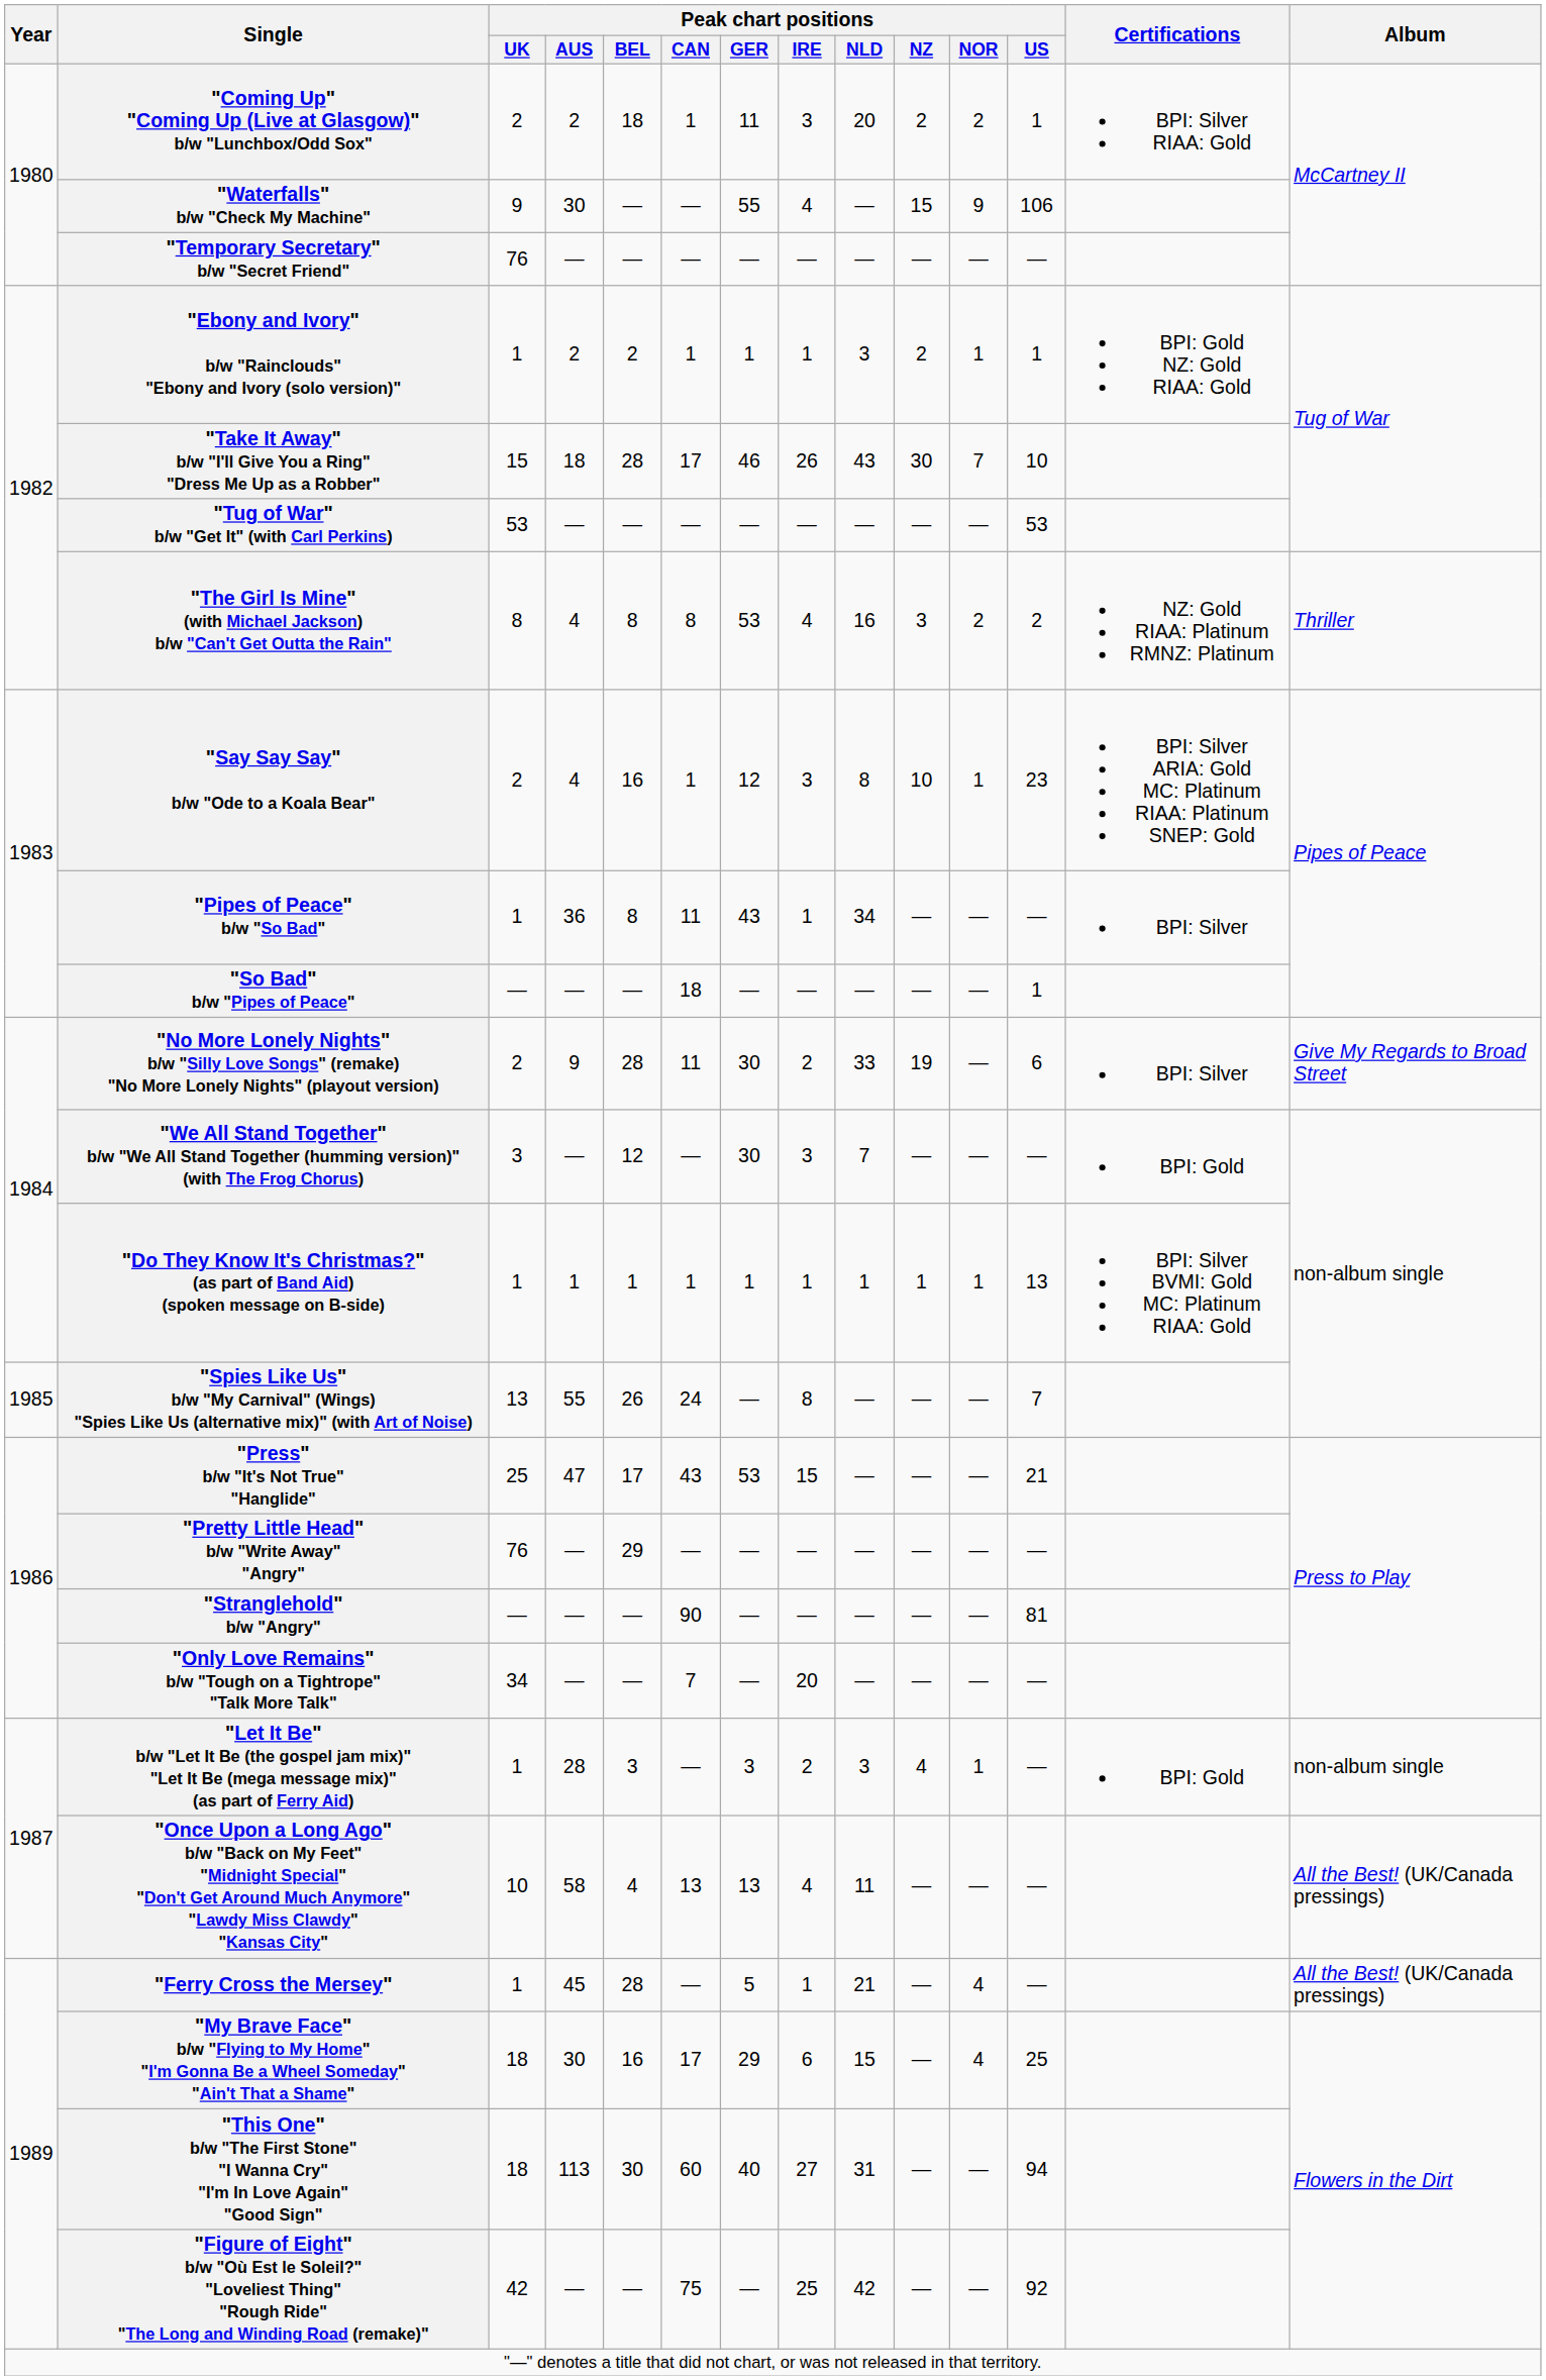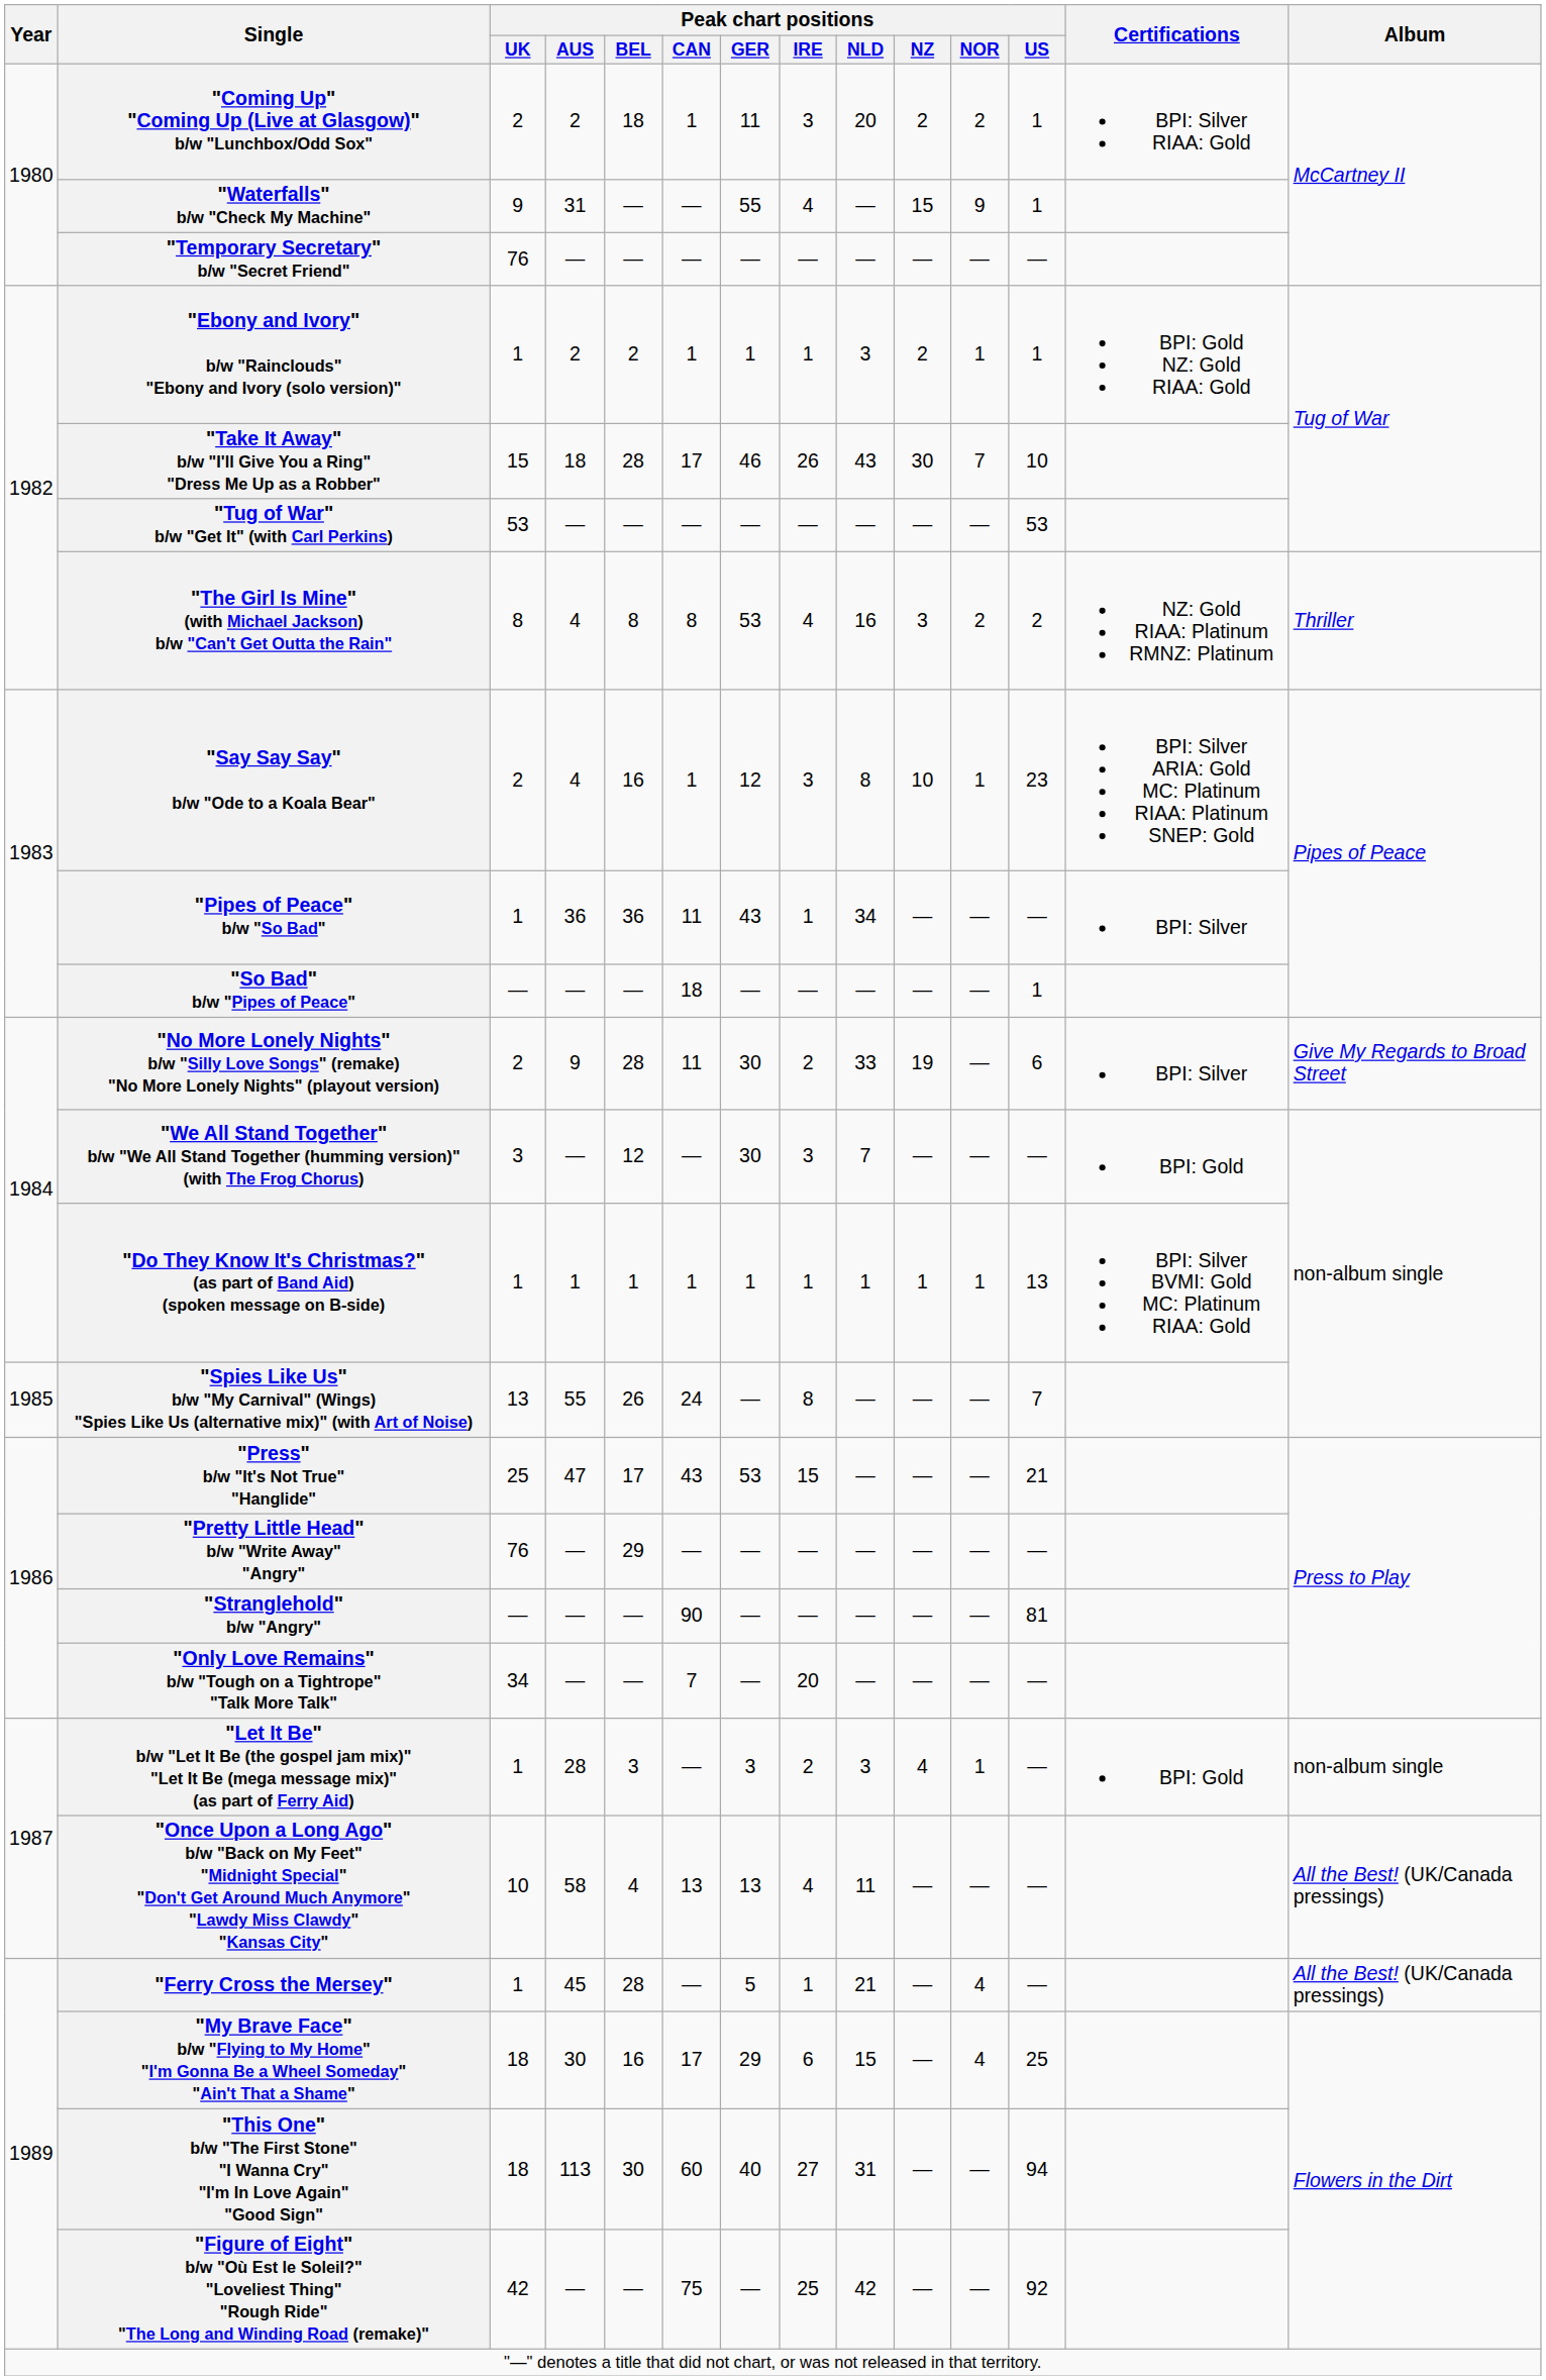 <table class="wikitable plainrowheaders" style="text-align:center;">
 <tr>
 <th scope="col" rowspan="2">Year</th>
 <th scope="col" rowspan="2" style="width:25em;">Single</th>
 <th scope="col" colspan="10">Peak chart positions</th>
 <th scope="col" rowspan="2" style="width:12em;"><a href='#'>Certifications</a></th>
 <th scope="col" rowspan="2" style="width:14em;">Album</th>
 </tr>
 <tr>
 <th style="width:3em;font-size:90%"><a href='#'>UK</a><br></th>
 <th style="width:3em;font-size:90%"><a href='#'>AUS</a><br></th>
 <th style="width:3em;font-size:90%"><a href='#'>BEL</a><br></th>
 <th style="width:3em;font-size:90%"><a href='#'>CAN</a><br></th>
 <th style="width:3em;font-size:90%"><a href='#'>GER</a><br></th>
 <th style="width:3em;font-size:90%"><a href='#'>IRE</a><br></th>
 <th style="width:3em;font-size:90%"><a href='#'>NLD</a><br></th>
 <th style="width:3em;font-size:90%"><a href='#'>NZ</a><br></th>
 <th style="width:3em;font-size:90%"><a href='#'>NOR</a><br></th>
 <th style="width:3em;font-size:90%"><a href='#'>US</a><br></th>
 </tr>
 <tr>
 <td rowspan="3">1980</td>
 <th scope="row">"<a href='#'>Coming Up</a>"<br>"<a href='#'>Coming Up (Live at Glasgow)</a>"  <br><small>b/w "Lunchbox/Odd Sox"</small></th>
 <td>2</td>
 <td>2</td>
 <td>18</td>
 <td>1</td>
 <td>11</td>
 <td>3</td>
 <td>20</td>
 <td>2</td>
 <td>2</td>
 <td>1</td>
 <td><br><ul><li>BPI: Silver</li><li>RIAA: Gold</li></ul></td>
 <td rowspan="3" style="text-align:left;"><em><a href='#'>McCartney II</a></em></td>
 </tr>
 <tr>
 <th scope="row">"<a href='#'>Waterfalls</a>"<br><small>b/w "Check My Machine"</small></th>
 <td>9</td>
-<td>30</td>
+<td>31</td>
 <td>—</td>
 <td>—</td>
 <td>55</td>
 <td>4</td>
 <td>—</td>
 <td>15</td>
 <td>9</td>
-<td>106</td>
+<td>1</td>
 <td></td>
 </tr>
 <tr>
 <th scope="row">"<a href='#'>Temporary Secretary</a>"<br><small>b/w "Secret Friend"</small></th>
 <td>76</td>
 <td>—</td>
 <td>—</td>
 <td>—</td>
 <td>—</td>
 <td>—</td>
 <td>—</td>
 <td>—</td>
 <td>—</td>
 <td>—</td>
 <td></td>
 </tr>
 <tr>
 <td rowspan="4">1982</td>
 <th scope="row">"<a href='#'>Ebony and Ivory</a>"<br><br><small>b/w "Rainclouds"<br>"Ebony and Ivory (solo version)"</small></th>
 <td>1</td>
 <td>2</td>
 <td>2</td>
 <td>1</td>
 <td>1</td>
 <td>1</td>
 <td>3</td>
 <td>2</td>
 <td>1</td>
 <td>1</td>
 <td><br><ul><li>BPI: Gold</li><li>NZ: Gold</li><li>RIAA: Gold</li></ul></td>
 <td rowspan="3" style="text-align:left;"><em><a href='#'>Tug of War</a></em></td>
 </tr>
 <tr>
 <th scope="row">"<a href='#'>Take It Away</a>"<br><small>b/w "I'll Give You a Ring"<br>"Dress Me Up as a Robber"</small></th>
 <td>15</td>
 <td>18</td>
 <td>28</td>
 <td>17</td>
 <td>46</td>
 <td>26</td>
 <td>43</td>
 <td>30</td>
 <td>7</td>
 <td>10</td>
 <td></td>
 </tr>
 <tr>
 <th scope="row">"<a href='#'>Tug of War</a>"<br><small>b/w "Get It" (with <a href='#'>Carl Perkins</a>)</small></th>
 <td>53</td>
 <td>—</td>
 <td>—</td>
 <td>—</td>
 <td>—</td>
 <td>—</td>
 <td>—</td>
 <td>—</td>
 <td>—</td>
 <td>53</td>
 <td></td>
 </tr>
 <tr>
 <th scope="row">"<a href='#'>The Girl Is Mine</a>"<br><small>(with <a href='#'>Michael Jackson</a>)<br>b/w <a href='#'>"Can't Get Outta the Rain"</a></small></th>
 <td>8</td>
 <td>4</td>
 <td>8</td>
 <td>8</td>
 <td>53</td>
 <td>4</td>
 <td>16</td>
 <td>3</td>
 <td>2</td>
 <td>2</td>
 <td><br><ul><li>NZ: Gold</li><li>RIAA: Platinum</li><li>RMNZ: Platinum</li></ul></td>
 <td align="left"><em><a href='#'>Thriller</a></em></td>
 </tr>
 <tr>
 <td rowspan="3">1983</td>
 <th scope="row">"<a href='#'>Say Say Say</a>"<br><br><small>b/w "Ode to a Koala Bear"</small></th>
 <td>2<br></td>
 <td>4</td>
 <td>16</td>
 <td>1</td>
 <td>12</td>
 <td>3</td>
 <td>8</td>
 <td>10</td>
 <td>1</td>
 <td>23</td>
 <td><br><ul><li>BPI: Silver</li><li>ARIA: Gold</li><li>MC: Platinum</li><li>RIAA: Platinum</li><li>SNEP: Gold</li></ul></td>
 <td rowspan="3" style="text-align:left;"><em><a href='#'>Pipes of Peace</a></em></td>
 </tr>
 <tr>
 <th scope="row">"<a href='#'>Pipes of Peace</a>"<br><small>b/w "<a href='#'>So Bad</a>"</small></th>
 <td>1</td>
 <td>36</td>
-<td>8</td>
+<td>36</td>
 <td>11</td>
 <td>43</td>
 <td>1</td>
 <td>34</td>
 <td>—</td>
 <td>—</td>
 <td>—</td>
 <td><br><ul><li>BPI: Silver</li></ul></td>
 </tr>
 <tr>
 <th scope="row">"<a href='#'>So Bad</a>"<br><small>b/w "<a href='#'>Pipes of Peace</a>"</small></th>
 <td>—</td>
 <td>—</td>
 <td>—</td>
 <td>18</td>
 <td>—</td>
 <td>—</td>
 <td>—</td>
 <td>—</td>
 <td>—</td>
 <td>1</td>
 <td></td>
 </tr>
 <tr>
 <td rowspan="3">1984</td>
 <th scope="row">"<a href='#'>No More Lonely Nights</a>"<br><small>b/w "<a href='#'>Silly Love Songs</a>" (remake)<br>"No More Lonely Nights" (playout version)</small></th>
 <td>2</td>
 <td>9</td>
 <td>28</td>
 <td>11</td>
 <td>30</td>
 <td>2</td>
 <td>33</td>
 <td>19</td>
 <td>—</td>
 <td>6</td>
 <td><br><ul><li>BPI: Silver</li></ul></td>
 <td align="left"><em><a href='#'>Give My Regards to Broad Street</a></em></td>
 </tr>
 <tr>
 <th scope="row">"<a href='#'>We All Stand Together</a>"<br><small>b/w "We All Stand Together (humming version)"<br>(with <a href='#'>The Frog Chorus</a>)</small></th>
 <td>3<br></td>
 <td>—</td>
 <td>12</td>
 <td>—</td>
 <td>30</td>
 <td>3</td>
 <td>7</td>
 <td>—</td>
 <td>—</td>
 <td>—</td>
 <td><br><ul><li>BPI: Gold</li></ul></td>
 <td rowspan="3" style="text-align:left;">non-album single</td>
 </tr>
 <tr>
 <th scope="row">"<a href='#'>Do They Know It's Christmas?</a>"<br><small>(as part of <a href='#'>Band Aid</a>)</small><br><small>(spoken message on B-side)</small></th>
 <td>1</td>
 <td>1</td>
 <td>1</td>
 <td>1</td>
 <td>1</td>
 <td>1</td>
 <td>1</td>
 <td>1</td>
 <td>1</td>
 <td>13</td>
 <td><br><ul><li>BPI: Silver</li><li>BVMI: Gold</li><li>MC: Platinum</li><li>RIAA: Gold</li></ul></td>
 </tr>
 <tr>
 <td>1985</td>
 <th scope="row">"<a href='#'>Spies Like Us</a>"<br><small>b/w "My Carnival" (Wings)<br>"Spies Like Us (alternative mix)" (with <a href='#'>Art of Noise</a>)</small></th>
 <td>13</td>
 <td>55</td>
 <td>26</td>
 <td>24</td>
 <td>—</td>
 <td>8</td>
 <td>—</td>
 <td>—</td>
 <td>—</td>
 <td>7</td>
 <td></td>
 </tr>
 <tr>
 <td rowspan="4">1986</td>
 <th scope="row">"<a href='#'>Press</a>"<br><small>b/w "It's Not True"<br>"Hanglide"</small></th>
 <td>25</td>
 <td>47</td>
 <td>17</td>
 <td>43</td>
 <td>53</td>
 <td>15</td>
 <td>—</td>
 <td>—</td>
 <td>—</td>
 <td>21</td>
 <td></td>
 <td rowspan="4" style="text-align:left;"><em><a href='#'>Press to Play</a></em></td>
 </tr>
 <tr>
 <th scope="row">"<a href='#'>Pretty Little Head</a>"<br><small>b/w "Write Away"<br>"Angry"</small></th>
 <td>76</td>
 <td>—</td>
 <td>29</td>
 <td>—</td>
 <td>—</td>
 <td>—</td>
 <td>—</td>
 <td>—</td>
 <td>—</td>
 <td>—</td>
 <td></td>
 </tr>
 <tr>
 <th scope="row">"<a href='#'>Stranglehold</a>"<br><small>b/w "Angry"</small></th>
 <td>—</td>
 <td>—</td>
 <td>—</td>
 <td>90</td>
 <td>—</td>
 <td>—</td>
 <td>—</td>
 <td>—</td>
 <td>—</td>
 <td>81</td>
 <td></td>
 </tr>
 <tr>
 <th scope="row">"<a href='#'>Only Love Remains</a>"<br><small>b/w "Tough on a Tightrope"<br>"Talk More Talk"</small></th>
 <td>34</td>
 <td>—</td>
 <td>—</td>
 <td>7</td>
 <td>—</td>
 <td>20</td>
 <td>—</td>
 <td>—</td>
 <td>—</td>
 <td>—</td>
 </tr>
 <tr>
 <td rowspan="2">1987</td>
 <th scope="row">"<a href='#'>Let It Be</a>"<br><small>b/w "Let It Be (the gospel jam mix)"<br>"Let It Be (mega message mix)"<br>(as part of <a href='#'>Ferry Aid</a>)</small></th>
 <td>1</td>
 <td>28</td>
 <td>3</td>
 <td>—</td>
 <td>3</td>
 <td>2</td>
 <td>3</td>
 <td>4</td>
 <td>1</td>
 <td>—</td>
 <td><br><ul><li>BPI: Gold</li></ul></td>
 <td align="left">non-album single</td>
 </tr>
 <tr>
 <th scope="row">"<a href='#'>Once Upon a Long Ago</a>"<br><small>b/w "Back on My Feet"<br>"<a href='#'>Midnight Special</a>"<br>"<a href='#'>Don't Get Around Much Anymore</a>"<br>"<a href='#'>Lawdy Miss Clawdy</a>"<br>"<a href='#'>Kansas City</a>"</small></th>
 <td>10</td>
 <td>58</td>
 <td>4</td>
 <td>13</td>
 <td>13</td>
 <td>4</td>
 <td>11</td>
 <td>—</td>
 <td>—</td>
 <td>—</td>
 <td></td>
 <td align="left"><em><a href='#'>All the Best!</a></em> (UK/Canada pressings)</td>
 </tr>
 <tr>
 <td rowspan="4">1989</td>
 <th scope="row">"<a href='#'>Ferry Cross the Mersey</a>"<br></th>
 <td>1</td>
 <td>45</td>
 <td>28</td>
 <td>—</td>
 <td>5</td>
 <td>1</td>
 <td>21</td>
 <td>—</td>
 <td>4</td>
 <td>—</td>
 <td></td>
 <td align="left"><em><a href='#'>All the Best!</a></em> (UK/Canada pressings)</td>
 </tr>
 <tr>
 <th scope="row">"<a href='#'>My Brave Face</a>"<br><small>b/w "<a href='#'>Flying to My Home</a>"<br>"<a href='#'>I'm Gonna Be a Wheel Someday</a>"<br>"<a href='#'>Ain't That a Shame</a>"</small></th>
 <td>18</td>
 <td>30</td>
 <td>16</td>
 <td>17</td>
 <td>29</td>
 <td>6</td>
 <td>15</td>
 <td>—</td>
 <td>4</td>
 <td>25</td>
 <td></td>
 <td rowspan="3" style="text-align:left;"><em><a href='#'>Flowers in the Dirt</a></em></td>
 </tr>
 <tr>
 <th scope="row">"<a href='#'>This One</a>"<br><small>b/w "The First Stone"<br>"I Wanna Cry"<br>"I'm In Love Again"<br>"Good Sign"</small></th>
 <td>18</td>
 <td>113</td>
 <td>30</td>
 <td>60</td>
 <td>40</td>
 <td>27</td>
 <td>31</td>
 <td>—</td>
 <td>—</td>
 <td>94</td>
 <td></td>
 </tr>
 <tr>
 <th scope="row">"<a href='#'>Figure of Eight</a>"<br><small>b/w "Où Est le Soleil?"<br>"Loveliest Thing"<br>"Rough Ride"<br>"<a href='#'>The Long and Winding Road</a> (remake)"</small></th>
 <td>42</td>
 <td>—</td>
 <td>—</td>
 <td>75</td>
 <td>—</td>
 <td>25</td>
 <td>42</td>
 <td>—</td>
 <td>—</td>
 <td>92</td>
 <td></td>
 </tr>
 <tr>
 <td colspan="15" style="text-align:center; font-size:85%;">"—" denotes a title that did not chart, or was not released in that territory.</td>
 </tr>
 </table>
